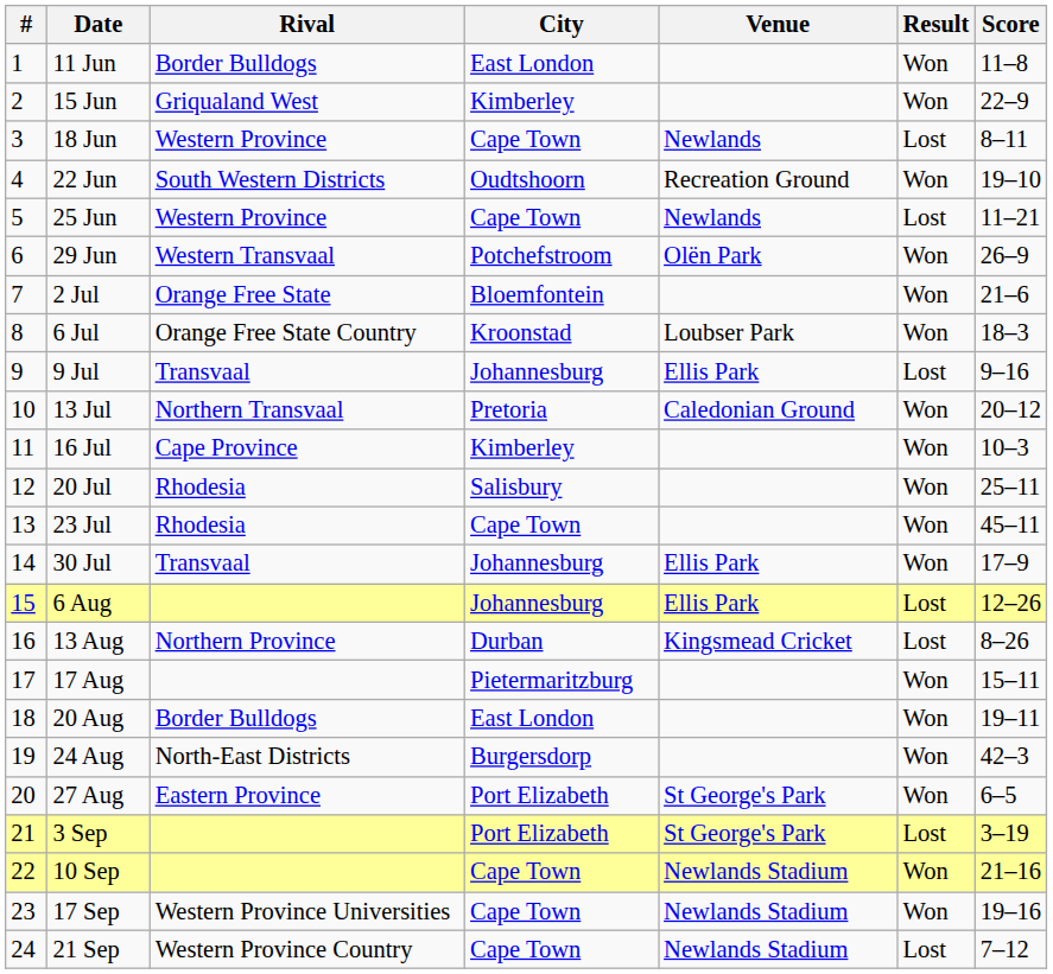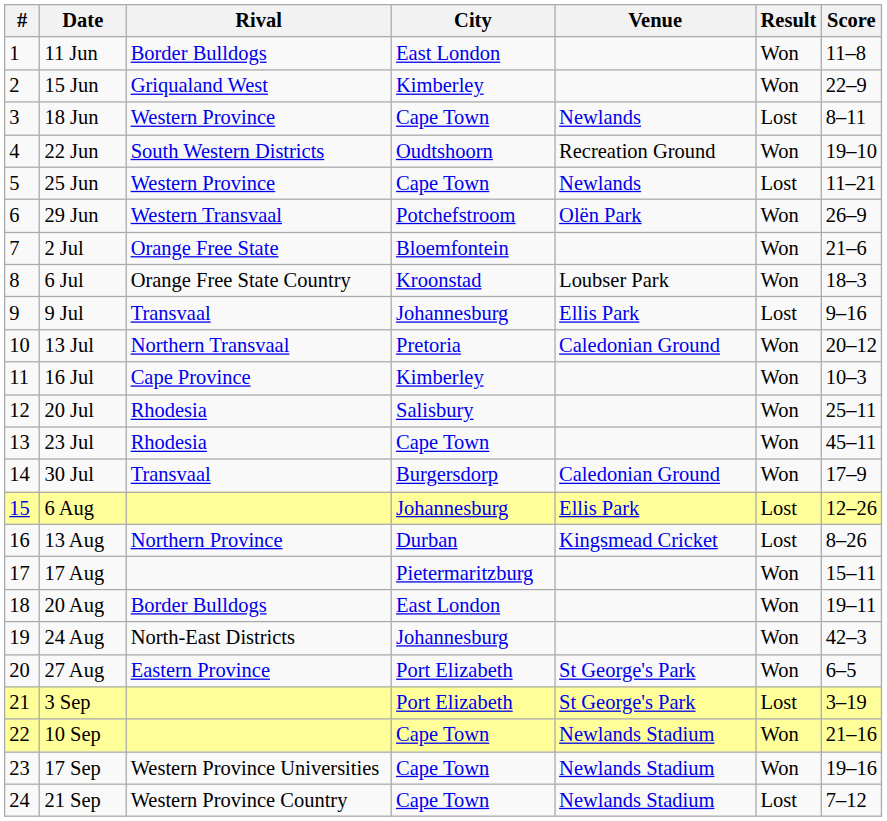 <table class="wikitable sortable">
 <tr>
 <th width=20px>#</th>
 <th width=60px>Date</th>
 <th width=200px>Rival</th>
 <th width=120px>City</th>
 <th width=150px>Venue</th>
 <th width=40px>Result</th>
 <th width=40px>Score</th>
 </tr>
 <tr>
 <td>1</td>
 <td>11 Jun</td>
 <td><a href='#'>Border Bulldogs</a></td>
 <td><a href='#'>East London</a></td>
 <td></td>
 <td>Won</td>
 <td>11–8</td>
 </tr>
 <tr>
 <td>2</td>
 <td>15 Jun</td>
 <td><a href='#'>Griqualand West</a></td>
 <td><a href='#'>Kimberley</a></td>
 <td></td>
 <td>Won</td>
 <td>22–9</td>
 </tr>
 <tr>
 <td>3</td>
 <td>18 Jun</td>
 <td><a href='#'>Western Province</a></td>
 <td><a href='#'>Cape Town</a></td>
 <td><a href='#'>Newlands</a></td>
 <td>Lost</td>
 <td>8–11</td>
 </tr>
 <tr>
 <td>4</td>
 <td>22 Jun</td>
 <td><a href='#'>South Western Districts</a></td>
 <td><a href='#'>Oudtshoorn</a></td>
 <td>Recreation Ground</td>
 <td>Won</td>
 <td>19–10</td>
 </tr>
 <tr>
 <td>5</td>
 <td>25 Jun</td>
 <td><a href='#'>Western Province</a></td>
 <td><a href='#'>Cape Town</a></td>
 <td><a href='#'>Newlands</a></td>
 <td>Lost</td>
 <td>11–21</td>
 </tr>
 <tr>
 <td>6</td>
 <td>29 Jun</td>
 <td><a href='#'>Western Transvaal</a></td>
 <td><a href='#'>Potchefstroom</a></td>
 <td><a href='#'>Olën Park</a></td>
 <td>Won</td>
 <td>26–9</td>
 </tr>
 <tr>
 <td>7</td>
 <td>2 Jul</td>
 <td><a href='#'>Orange Free State</a></td>
 <td><a href='#'>Bloemfontein</a></td>
 <td></td>
 <td>Won</td>
 <td>21–6</td>
 </tr>
 <tr>
 <td>8</td>
 <td>6 Jul</td>
 <td>Orange Free State Country</td>
 <td><a href='#'>Kroonstad</a></td>
 <td>Loubser Park</td>
 <td>Won</td>
 <td>18–3</td>
 </tr>
 <tr>
 <td>9</td>
 <td>9 Jul</td>
 <td><a href='#'>Transvaal</a></td>
 <td><a href='#'>Johannesburg</a></td>
 <td><a href='#'>Ellis Park</a></td>
 <td>Lost</td>
 <td>9–16</td>
 </tr>
 <tr>
 <td>10</td>
 <td>13 Jul</td>
 <td><a href='#'>Northern Transvaal</a></td>
 <td><a href='#'>Pretoria</a></td>
 <td><a href='#'>Caledonian Ground</a></td>
 <td>Won</td>
 <td>20–12</td>
 </tr>
 <tr>
 <td>11</td>
 <td>16 Jul</td>
 <td><a href='#'>Cape Province</a></td>
 <td><a href='#'>Kimberley</a></td>
 <td></td>
 <td>Won</td>
 <td>10–3</td>
 </tr>
 <tr>
 <td>12</td>
 <td>20 Jul</td>
 <td> <a href='#'>Rhodesia</a></td>
 <td><a href='#'>Salisbury</a></td>
 <td></td>
 <td>Won</td>
 <td>25–11</td>
 </tr>
 <tr>
 <td>13</td>
 <td>23 Jul</td>
 <td> <a href='#'>Rhodesia</a></td>
 <td><a href='#'>Cape Town</a></td>
 <td></td>
 <td>Won</td>
 <td>45–11</td>
 </tr>
 <tr>
 <td>14</td>
 <td>30 Jul</td>
 <td><a href='#'>Transvaal</a></td>
-<td><a href='#'>Johannesburg</a></td>
-<td><a href='#'>Ellis Park</a></td>
+<td><a href='#'>Burgersdorp</a></td>
+<td><a href='#'>Caledonian Ground</a></td>
 <td>Won</td>
 <td>17–9</td>
 </tr>
 <tr style="background:#ffff99">
 <td><a href='#'>15</a></td>
 <td>6 Aug</td>
 <td></td>
 <td><a href='#'>Johannesburg</a></td>
 <td><a href='#'>Ellis Park</a></td>
 <td>Lost</td>
 <td>12–26</td>
 </tr>
 <tr>
 <td>16</td>
 <td>13 Aug</td>
 <td><a href='#'>Northern Province</a></td>
 <td><a href='#'>Durban</a></td>
 <td><a href='#'>Kingsmead Cricket</a></td>
 <td>Lost</td>
 <td>8–26</td>
 </tr>
 <tr>
 <td>17</td>
 <td>17 Aug</td>
 <td></td>
 <td><a href='#'>Pietermaritzburg</a></td>
 <td></td>
 <td>Won</td>
 <td>15–11</td>
 </tr>
 <tr>
 <td>18</td>
 <td>20 Aug</td>
 <td><a href='#'>Border Bulldogs</a></td>
 <td><a href='#'>East London</a></td>
 <td></td>
 <td>Won</td>
 <td>19–11</td>
 </tr>
 <tr>
 <td>19</td>
 <td>24 Aug</td>
 <td>North-East Districts</td>
-<td><a href='#'>Burgersdorp</a></td>
+<td><a href='#'>Johannesburg</a></td>
 <td></td>
 <td>Won</td>
 <td>42–3</td>
 </tr>
 <tr>
 <td>20</td>
 <td>27 Aug</td>
 <td><a href='#'>Eastern Province</a></td>
 <td><a href='#'>Port Elizabeth</a></td>
 <td><a href='#'>St George's Park</a></td>
 <td>Won</td>
 <td>6–5</td>
 </tr>
 <tr style="background:#ffff99">
 <td>21</td>
 <td>3 Sep</td>
 <td></td>
 <td><a href='#'>Port Elizabeth</a></td>
 <td><a href='#'>St George's Park</a></td>
 <td>Lost</td>
 <td>3–19</td>
 </tr>
 <tr style="background:#ffff99">
 <td>22</td>
 <td>10 Sep</td>
 <td></td>
 <td><a href='#'>Cape Town</a></td>
 <td><a href='#'>Newlands Stadium</a></td>
 <td>Won</td>
 <td>21–16</td>
 </tr>
 <tr>
 <td>23</td>
 <td>17 Sep</td>
 <td>Western Province Universities</td>
 <td><a href='#'>Cape Town</a></td>
 <td><a href='#'>Newlands Stadium</a></td>
 <td>Won</td>
 <td>19–16</td>
 </tr>
 <tr>
 <td>24</td>
 <td>21 Sep</td>
 <td>Western Province Country</td>
 <td><a href='#'>Cape Town</a></td>
 <td><a href='#'>Newlands Stadium</a></td>
 <td>Lost</td>
 <td>7–12</td>
 </tr>
 </table>
